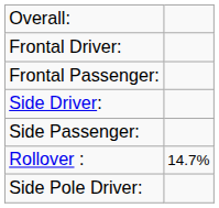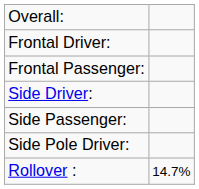 <table class="wikitable">
 <tr>
 <td>Overall:</td>
 <td></td>
 </tr>
 <tr>
 <td>Frontal Driver:</td>
 <td></td>
 </tr>
 <tr>
 <td>Frontal Passenger:</td>
 <td></td>
 </tr>
 <tr>
 <td><a href='#'>Side Driver</a>:</td>
 <td></td>
 </tr>
 <tr>
 <td>Side Passenger:</td>
 <td></td>
 </tr>
 <tr>
+<td>Side Pole Driver:</td>
+<td></td>
+</tr>
+<tr>
 <td><a href='#'>Rollover</a> :</td>
 <td> <small>14.7%</small></td>
 </tr>
-<tr>
-<td>Side Pole Driver:</td>
-<td></td>
-</tr>
 </table>
